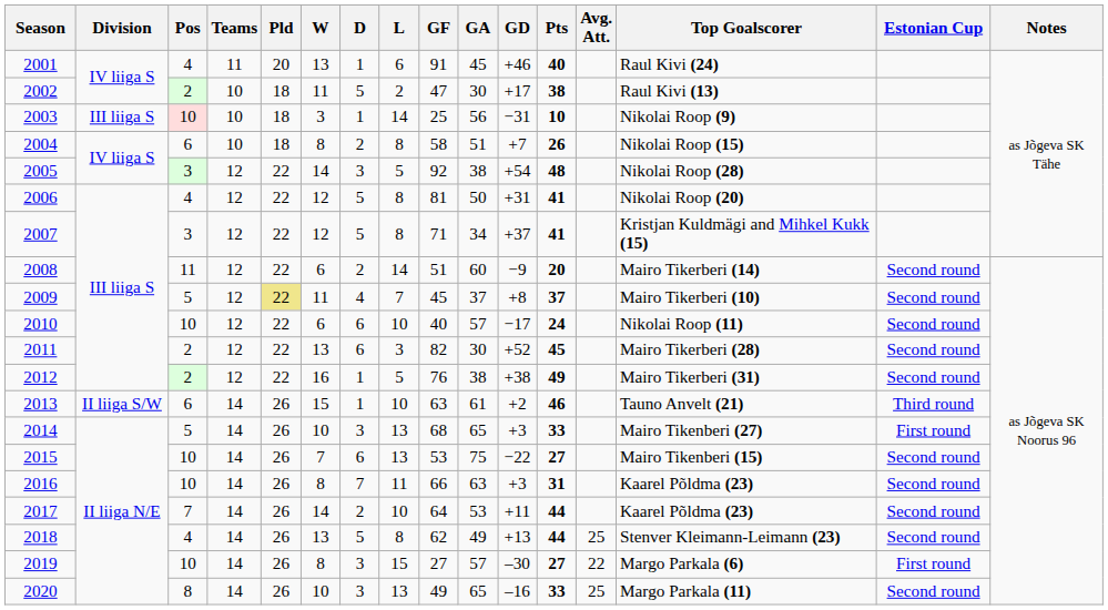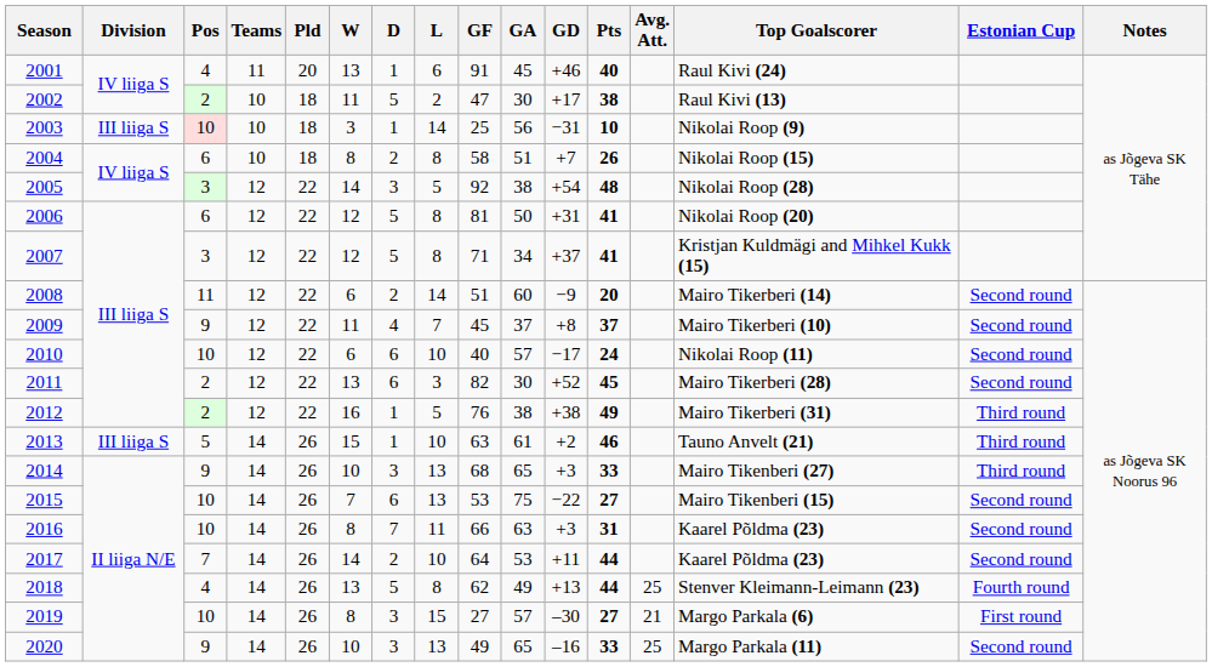 <table class="wikitable">
 <tr>
 <th width=60px>Season</th>
 <th width=80px>Division</th>
 <th width=30px>Pos</th>
 <th width=30px>Teams</th>
 <th width=30px>Pld</th>
 <th width=30px>W</th>
 <th width=30px>D</th>
 <th width=30px>L</th>
 <th width=30px>GF</th>
 <th width=30px>GA</th>
 <th width=30px>GD</th>
 <th width=30px>Pts</th>
 <th width=30px>Avg. Att.</th>
 <th width=240px>Top Goalscorer</th>
 <th width=100px><a href='#'>Estonian Cup</a></th>
 <th width=100px>Notes</th>
 </tr>
 <tr align=center>
 <td><a href='#'>2001</a></td>
 <td rowspan=2><a href='#'>IV liiga S</a></td>
 <td>4</td>
 <td>11</td>
 <td>20</td>
 <td>13</td>
 <td>1</td>
 <td>6</td>
 <td>91</td>
 <td>45</td>
 <td>+46</td>
 <td><strong>40</strong></td>
 <td></td>
 <td align=left>Raul Kivi <strong>(24)</strong></td>
 <td></td>
 <td rowspan=7><small>as Jõgeva SK Tähe</small></td>
 </tr>
 <tr align=center>
 <td><a href='#'>2002</a></td>
 <td bgcolor="#DDFFDD">2</td>
 <td>10</td>
 <td>18</td>
 <td>11</td>
 <td>5</td>
 <td>2</td>
 <td>47</td>
 <td>30</td>
 <td>+17</td>
 <td><strong>38</strong></td>
 <td></td>
 <td align=left>Raul Kivi <strong>(13)</strong></td>
 <td></td>
 </tr>
 <tr align=center>
 <td><a href='#'>2003</a></td>
 <td><a href='#'>III liiga S</a></td>
 <td bgcolor="#FFDDDD">10</td>
 <td>10</td>
 <td>18</td>
 <td>3</td>
 <td>1</td>
 <td>14</td>
 <td>25</td>
 <td>56</td>
 <td>−31</td>
 <td><strong>10</strong></td>
 <td></td>
 <td align=left>Nikolai Roop <strong>(9)</strong></td>
 <td></td>
 </tr>
 <tr align=center>
 <td><a href='#'>2004</a></td>
 <td rowspan=2><a href='#'>IV liiga S</a></td>
 <td>6</td>
 <td>10</td>
 <td>18</td>
 <td>8</td>
 <td>2</td>
 <td>8</td>
 <td>58</td>
 <td>51</td>
 <td>+7</td>
 <td><strong>26</strong></td>
 <td></td>
 <td align=left>Nikolai Roop <strong>(15)</strong></td>
 <td></td>
 </tr>
 <tr align=center>
 <td><a href='#'>2005</a></td>
 <td bgcolor="#DDFFDD">3</td>
 <td>12</td>
 <td>22</td>
 <td>14</td>
 <td>3</td>
 <td>5</td>
 <td>92</td>
 <td>38</td>
 <td>+54</td>
 <td><strong>48</strong></td>
 <td></td>
 <td align=left>Nikolai Roop <strong>(28)</strong></td>
 <td></td>
 </tr>
 <tr align=center>
 <td><a href='#'>2006</a></td>
 <td rowspan=7><a href='#'>III liiga S</a></td>
-<td>4</td>
+<td>6</td>
 <td>12</td>
 <td>22</td>
 <td>12</td>
 <td>5</td>
 <td>8</td>
 <td>81</td>
 <td>50</td>
 <td>+31</td>
 <td><strong>41</strong></td>
 <td></td>
 <td align=left>Nikolai Roop <strong>(20)</strong></td>
 <td></td>
 </tr>
 <tr align=center>
 <td><a href='#'>2007</a></td>
 <td>3</td>
 <td>12</td>
 <td>22</td>
 <td>12</td>
 <td>5</td>
 <td>8</td>
 <td>71</td>
 <td>34</td>
 <td>+37</td>
 <td><strong>41</strong></td>
 <td></td>
 <td align=left>Kristjan Kuldmägi and <a href='#'>Mihkel Kukk</a> <strong>(15)</strong></td>
 <td></td>
 </tr>
 <tr align=center>
 <td><a href='#'>2008</a></td>
 <td>11</td>
 <td>12</td>
 <td>22</td>
 <td>6</td>
 <td>2</td>
 <td>14</td>
 <td>51</td>
 <td>60</td>
 <td>−9</td>
 <td><strong>20</strong></td>
 <td></td>
 <td align=left>Mairo Tikerberi <strong>(14)</strong></td>
 <td><a href='#'>Second round</a></td>
 <td rowspan=15><small>as Jõgeva SK Noorus 96</small></td>
 </tr>
 <tr align=center>
 <td><a href='#'>2009</a></td>
-<td>5</td>
+<td>9</td>
 <td>12</td>
-<td style="background: khaki;">22</td>
+<td>22</td>
 <td>11</td>
 <td>4</td>
 <td>7</td>
 <td>45</td>
 <td>37</td>
 <td>+8</td>
 <td><strong>37</strong></td>
 <td></td>
 <td align=left>Mairo Tikerberi <strong>(10)</strong></td>
 <td><a href='#'>Second round</a></td>
 </tr>
 <tr align=center>
 <td><a href='#'>2010</a></td>
 <td>10</td>
 <td>12</td>
 <td>22</td>
 <td>6</td>
 <td>6</td>
 <td>10</td>
 <td>40</td>
 <td>57</td>
 <td>−17</td>
 <td><strong>24</strong></td>
 <td></td>
 <td align=left>Nikolai Roop <strong>(11)</strong></td>
 <td><a href='#'>Second round</a></td>
 </tr>
 <tr align=center>
 <td><a href='#'>2011</a></td>
 <td>2</td>
 <td>12</td>
 <td>22</td>
 <td>13</td>
 <td>6</td>
 <td>3</td>
 <td>82</td>
 <td>30</td>
 <td>+52</td>
 <td><strong>45</strong></td>
 <td></td>
 <td align=left>Mairo Tikerberi <strong>(28)</strong></td>
 <td><a href='#'>Second round</a></td>
 </tr>
 <tr align=center>
 <td><a href='#'>2012</a></td>
 <td bgcolor="#DDFFDD">2</td>
 <td>12</td>
 <td>22</td>
 <td>16</td>
 <td>1</td>
 <td>5</td>
 <td>76</td>
 <td>38</td>
 <td>+38</td>
 <td><strong>49</strong></td>
 <td></td>
 <td align=left>Mairo Tikerberi <strong>(31)</strong></td>
-<td><a href='#'>Second round</a></td>
+<td><a href='#'>Third round</a></td>
 </tr>
 <tr align=center>
 <td><a href='#'>2013</a></td>
-<td><a href='#'>II liiga S/W</a></td>
-<td>6</td>
+<td><a href='#'>III liiga S</a></td>
+<td>5</td>
 <td>14</td>
 <td>26</td>
 <td>15</td>
 <td>1</td>
 <td>10</td>
 <td>63</td>
 <td>61</td>
 <td>+2</td>
 <td><strong>46</strong></td>
 <td></td>
 <td align=left>Tauno Anvelt <strong>(21)</strong></td>
 <td><a href='#'>Third round</a></td>
 </tr>
 <tr align=center>
 <td><a href='#'>2014</a></td>
 <td rowspan=50><a href='#'>II liiga N/E</a></td>
-<td>5</td>
+<td>9</td>
 <td>14</td>
 <td>26</td>
 <td>10</td>
 <td>3</td>
 <td>13</td>
 <td>68</td>
 <td>65</td>
 <td>+3</td>
 <td><strong>33</strong></td>
 <td></td>
 <td align=left>Mairo Tikenberi <strong>(27)</strong></td>
-<td><a href='#'>First round</a></td>
+<td><a href='#'>Third round</a></td>
 </tr>
 <tr align=center>
 <td><a href='#'>2015</a></td>
 <td>10</td>
 <td>14</td>
 <td>26</td>
 <td>7</td>
 <td>6</td>
 <td>13</td>
 <td>53</td>
 <td>75</td>
 <td>−22</td>
 <td><strong>27</strong></td>
 <td></td>
 <td align=left>Mairo Tikenberi <strong>(15)</strong></td>
 <td><a href='#'>Second round</a></td>
 </tr>
 <tr align=center>
 <td><a href='#'>2016</a></td>
 <td>10</td>
 <td>14</td>
 <td>26</td>
 <td>8</td>
 <td>7</td>
 <td>11</td>
 <td>66</td>
 <td>63</td>
 <td>+3</td>
 <td><strong>31</strong></td>
 <td></td>
 <td align=left>Kaarel Põldma <strong>(23)</strong></td>
 <td><a href='#'>Second round</a></td>
 </tr>
 <tr align=center>
 <td><a href='#'>2017</a></td>
 <td>7</td>
 <td>14</td>
 <td>26</td>
 <td>14</td>
 <td>2</td>
 <td>10</td>
 <td>64</td>
 <td>53</td>
 <td>+11</td>
 <td><strong>44</strong></td>
 <td></td>
 <td align=left>Kaarel Põldma <strong>(23)</strong></td>
 <td><a href='#'>Second round</a></td>
 </tr>
 <tr align=center>
 <td><a href='#'>2018</a></td>
 <td>4</td>
 <td>14</td>
 <td>26</td>
 <td>13</td>
 <td>5</td>
 <td>8</td>
 <td>62</td>
 <td>49</td>
 <td>+13</td>
 <td><strong>44</strong></td>
 <td>25</td>
 <td align=left>Stenver Kleimann-Leimann <strong>(23)</strong></td>
-<td><a href='#'>Second round</a></td>
+<td><a href='#'>Fourth round</a></td>
 </tr>
 <tr align=center>
 <td><a href='#'>2019</a></td>
 <td>10</td>
 <td>14</td>
 <td>26</td>
 <td>8</td>
 <td>3</td>
 <td>15</td>
 <td>27</td>
 <td>57</td>
 <td>–30</td>
 <td><strong>27</strong></td>
-<td>22</td>
+<td>21</td>
 <td align=left>Margo Parkala <strong>(6)</strong></td>
 <td><a href='#'>First round</a></td>
 </tr>
 <tr align=center>
 <td><a href='#'>2020</a></td>
-<td>8</td>
+<td>9</td>
 <td>14</td>
 <td>26</td>
 <td>10</td>
 <td>3</td>
 <td>13</td>
 <td>49</td>
 <td>65</td>
 <td>–16</td>
 <td><strong>33</strong></td>
 <td>25</td>
 <td align=left>Margo Parkala  <strong>(11)</strong></td>
 <td><a href='#'>Second round</a></td>
 </tr>
 </table>
